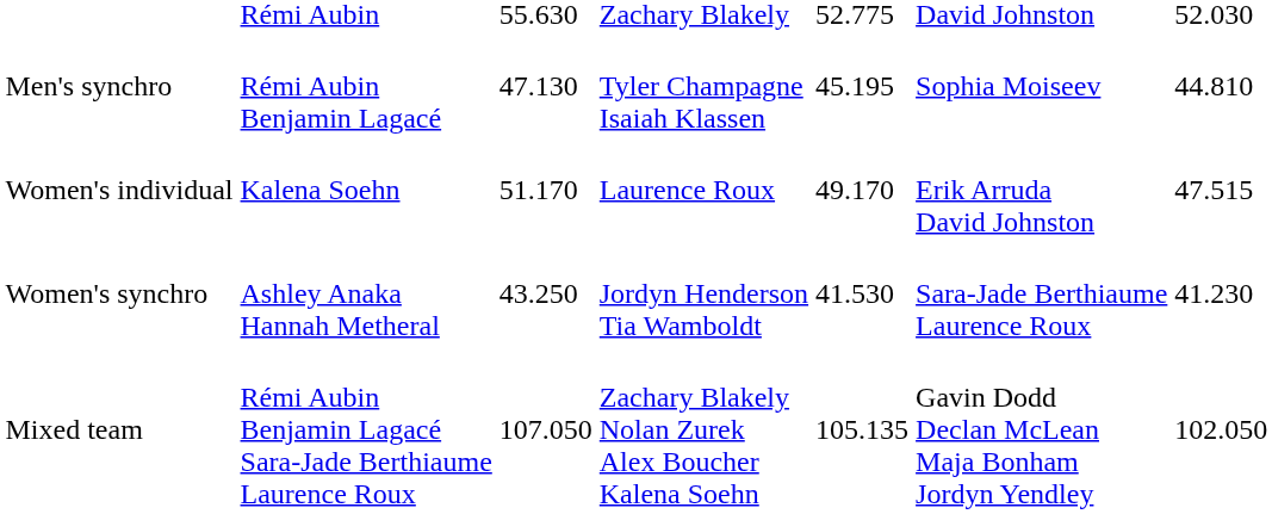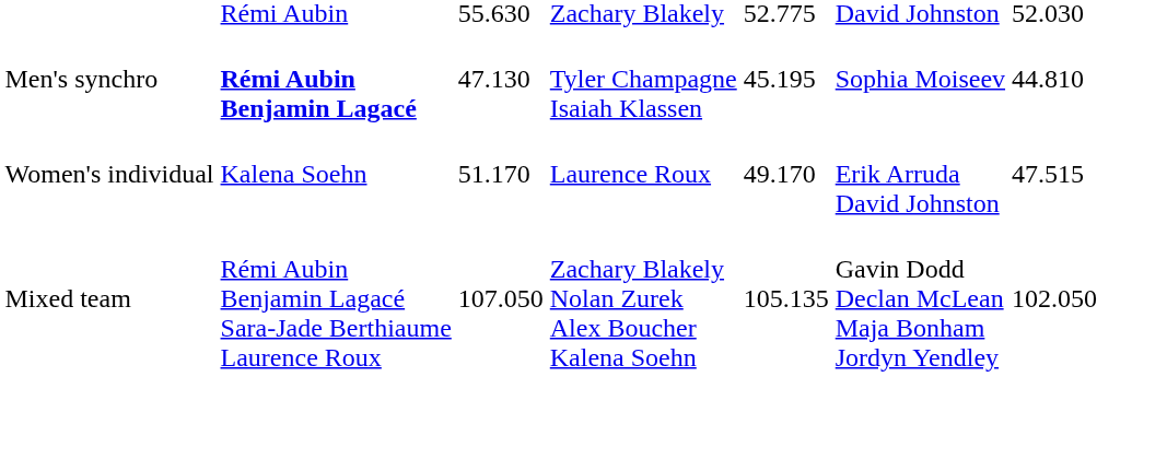 <table>
 <tr>
 <td></td>
 <td><a href='#'>Rémi Aubin</a><br></td>
 <td>55.630</td>
 <td><a href='#'>Zachary Blakely</a><br></td>
 <td>52.775</td>
 <td><a href='#'>David Johnston</a><br></td>
 <td>52.030</td>
 </tr>
 <tr>
 <td>Men's synchro</td>
-<td><br><a href='#'>Rémi Aubin</a><br><a href='#'>Benjamin Lagacé</a></td>
+<td><strong><br><a href='#'>Rémi Aubin</a><br><a href='#'>Benjamin Lagacé</a></strong></td>
 <td>47.130</td>
 <td><br><a href='#'>Tyler Champagne</a><br><a href='#'>Isaiah Klassen</a></td>
 <td>45.195</td>
 <td><a href='#'>Sophia Moiseev</a><br></td>
 <td>44.810</td>
 </tr>
 <tr>
 <td>Women's individual</td>
 <td><a href='#'>Kalena Soehn</a><br></td>
 <td>51.170</td>
 <td><a href='#'>Laurence Roux</a><br></td>
 <td>49.170</td>
 <td><br><a href='#'>Erik Arruda</a><br><a href='#'>David Johnston</a></td>
 <td>47.515</td>
 </tr>
 <tr>
-<td>Women's synchro</td>
-<td><br><a href='#'>Ashley Anaka</a><br><a href='#'>Hannah Metheral</a></td>
-<td>43.250</td>
-<td><br><a href='#'>Jordyn Henderson</a><br><a href='#'>Tia Wamboldt</a></td>
-<td>41.530</td>
-<td><br><a href='#'>Sara-Jade Berthiaume</a><br><a href='#'>Laurence Roux</a></td>
-<td>41.230</td>
-</tr>
-<tr>
 <td>Mixed team</td>
 <td><br><a href='#'>Rémi Aubin</a><br><a href='#'>Benjamin Lagacé</a><br><a href='#'>Sara-Jade Berthiaume</a><br><a href='#'>Laurence Roux</a></td>
 <td>107.050</td>
 <td><br><a href='#'>Zachary Blakely</a><br><a href='#'>Nolan Zurek</a><br><a href='#'>Alex Boucher</a><br><a href='#'>Kalena Soehn</a></td>
 <td>105.135</td>
 <td><br>Gavin Dodd<br><a href='#'>Declan McLean</a><br><a href='#'>Maja Bonham</a><br><a href='#'>Jordyn Yendley</a></td>
 <td>102.050</td>
 </tr>
 </table>
